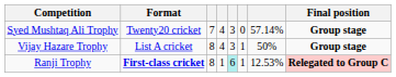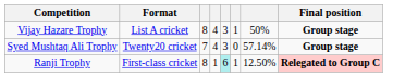 <table class="wikitable sortable" style="text-align: center;">
 <tr>
 <th class="unsortable">Competition</th>
 <th>Format</th>
 <th></th>
 <th></th>
 <th></th>
 <th></th>
 <th></th>
 <th>Final position</th>
 </tr>
 <tr>
+<td><a href='#'>Vijay Hazare Trophy</a></td>
+<td><a href='#'>List A cricket</a></td>
+<td>8</td>
+<td>4</td>
+<td>3</td>
+<td>1</td>
+<td>50%</td>
+<td><strong>Group stage</strong></td>
+</tr>
+<tr>
 <td><a href='#'>Syed Mushtaq Ali Trophy</a></td>
 <td><a href='#'>Twenty20 cricket</a></td>
 <td>7</td>
 <td>4</td>
 <td>3</td>
 <td>0</td>
 <td>57.14%</td>
 <td><strong>Group stage</strong></td>
 </tr>
 <tr>
-<td><a href='#'>Vijay Hazare Trophy</a></td>
-<td><a href='#'>List A cricket</a></td>
-<td>8</td>
-<td>4</td>
-<td>3</td>
-<td>1</td>
-<td>50%</td>
-<td><strong>Group stage</strong></td>
-</tr>
-<tr>
 <td><a href='#'>Ranji Trophy</a></td>
-<td><strong><a href='#'>First-class cricket</a></strong></td>
+<td><a href='#'>First-class cricket</a></td>
 <td>8</td>
 <td>1</td>
 <td style="background: paleturquoise;">6</td>
 <td>1</td>
-<td>12.53%</td>
+<td>12.50%</td>
 <td style="background:#FFCCCC;"><strong>Relegated to Group C</strong></td>
 </tr>
 </table>
